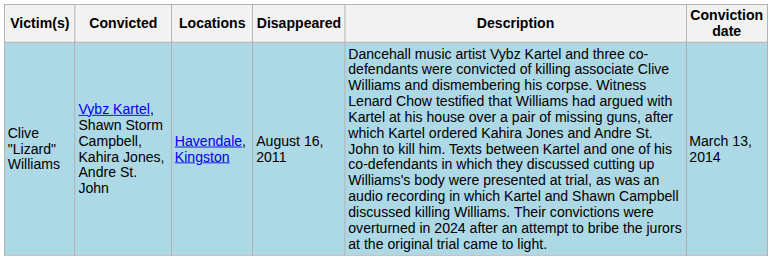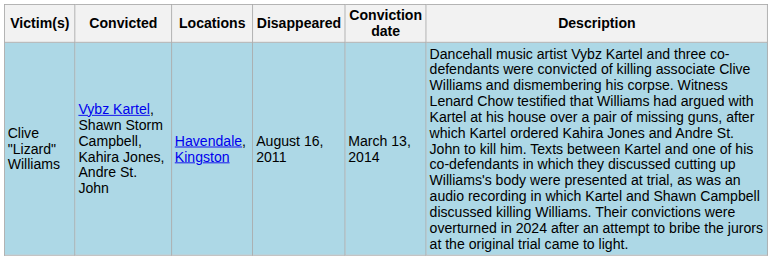 <table class="wikitable sortable">
 <tr>
 <th scope="col">Victim(s)</th>
 <th scope="col">Convicted</th>
 <th scope="col">Locations</th>
 <th scope="col">Disappeared</th>
+<th scope="col">Conviction date</th>
 <th scope="col">Description</th>
-<th scope="col">Conviction date</th>
 </tr>
 <tr style="background:lightblue;">
 <td>Clive "Lizard" Williams</td>
 <td><a href='#'>Vybz Kartel</a>, Shawn Storm Campbell, Kahira Jones, Andre St. John</td>
 <td><a href='#'>Havendale</a>, <a href='#'>Kingston</a></td>
 <td>August 16, 2011</td>
+<td>March 13, 2014</td>
 <td>Dancehall music artist Vybz Kartel and three co-defendants were convicted of killing associate Clive Williams and dismembering his corpse. Witness Lenard Chow testified that Williams had argued with Kartel at his house over a pair of missing guns, after which Kartel ordered Kahira Jones and Andre St. John to kill him. Texts between Kartel and one of his co-defendants in which they discussed cutting up Williams's body were presented at trial, as was an audio recording in which Kartel and Shawn Campbell discussed killing Williams. Their convictions were overturned in 2024 after an attempt to bribe the jurors at the original trial came to light.</td>
-<td>March 13, 2014</td>
 </tr>
 </table>
